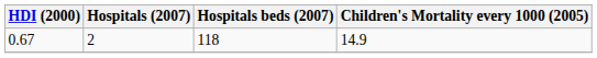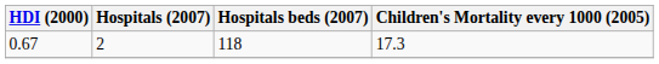 <table class="wikitable" border="1">
 <tr>
 <th><a href='#'>HDI</a> (2000)</th>
 <th>Hospitals (2007)</th>
 <th>Hospitals beds (2007)</th>
 <th>Children's Mortality every 1000 (2005)</th>
 </tr>
 <tr>
 <td>0.67</td>
 <td>2</td>
 <td>118</td>
-<td>14.9</td>
+<td>17.3</td>
 </tr>
 <tr>
 </tr>
 </table>
